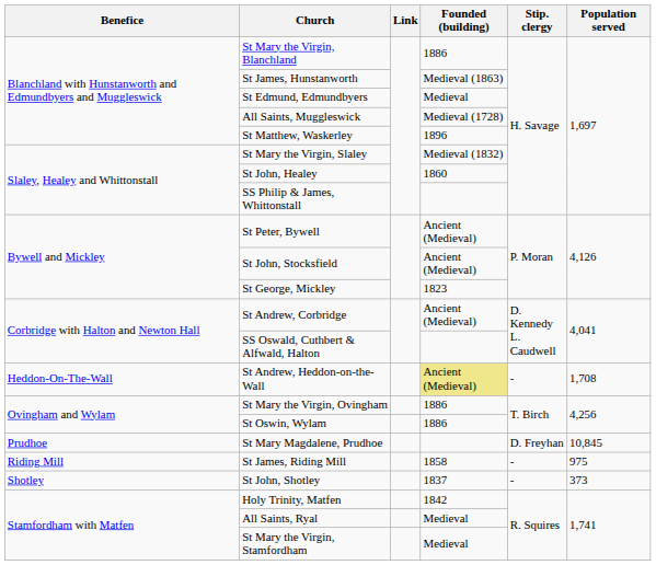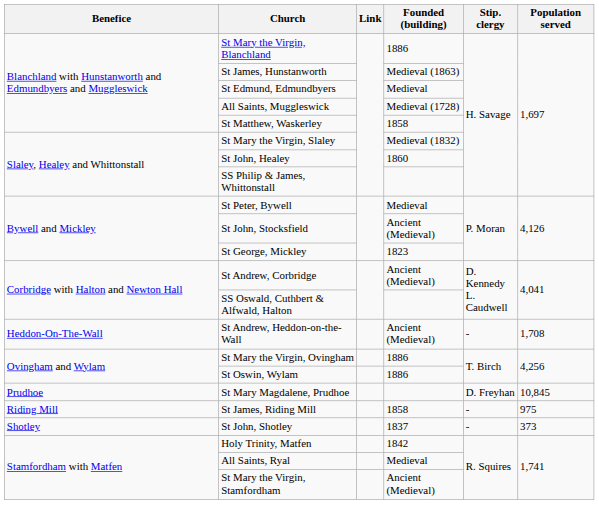 <table class="wikitable">
 <tr>
 <th>Benefice</th>
 <th>Church</th>
 <th>Link</th>
 <th>Founded (building)</th>
 <th>Stip. clergy</th>
 <th>Population served</th>
 </tr>
 <tr>
 <td rowspan="5"><a href='#'>Blanchland</a> with <a href='#'>Hunstanworth</a> and <a href='#'>Edmundbyers</a> and <a href='#'>Muggleswick</a></td>
 <td><a href='#'>St Mary the Virgin, Blanchland</a></td>
 <td rowspan="8"></td>
 <td>1886</td>
 <td rowspan="8">H. Savage</td>
 <td rowspan="8">1,697</td>
 </tr>
 <tr>
 <td>St James, Hunstanworth</td>
 <td>Medieval (1863)</td>
 </tr>
 <tr>
 <td>St Edmund, Edmundbyers</td>
 <td>Medieval</td>
 </tr>
 <tr>
 <td>All Saints, Muggleswick</td>
 <td>Medieval (1728)</td>
 </tr>
 <tr>
 <td>St Matthew, Waskerley</td>
-<td>1896</td>
+<td>1858</td>
 </tr>
 <tr>
 <td rowspan="3"><a href='#'>Slaley</a>, <a href='#'>Healey</a> and Whittonstall</td>
 <td>St Mary the Virgin, Slaley</td>
 <td>Medieval (1832)</td>
 </tr>
 <tr>
 <td>St John, Healey</td>
 <td>1860</td>
 </tr>
 <tr>
 <td>SS Philip & James, Whittonstall</td>
 <td></td>
 </tr>
 <tr>
 <td rowspan="3"><a href='#'>Bywell</a> and <a href='#'>Mickley</a></td>
 <td>St Peter, Bywell</td>
 <td rowspan="3"></td>
-<td>Ancient (Medieval)</td>
+<td>Medieval</td>
 <td rowspan="3">P. Moran</td>
 <td rowspan="3">4,126</td>
 </tr>
 <tr>
 <td>St John, Stocksfield</td>
 <td>Ancient (Medieval)</td>
 </tr>
 <tr>
 <td>St George, Mickley</td>
 <td>1823</td>
 </tr>
 <tr>
 <td rowspan="2"><a href='#'>Corbridge</a> with <a href='#'>Halton</a> and <a href='#'>Newton Hall</a></td>
 <td>St Andrew, Corbridge</td>
 <td rowspan="2"></td>
 <td>Ancient (Medieval)</td>
 <td rowspan="2">D. Kennedy<br>L. Caudwell</td>
 <td rowspan="2">4,041</td>
 </tr>
 <tr>
 <td>SS Oswald, Cuthbert & Alfwald, Halton</td>
 <td></td>
 </tr>
 <tr>
 <td><a href='#'>Heddon-On-The-Wall</a></td>
 <td>St Andrew, Heddon-on-the-Wall</td>
 <td></td>
-<td style="background: khaki;">Ancient (Medieval)</td>
+<td>Ancient (Medieval)</td>
 <td>-</td>
 <td>1,708</td>
 </tr>
 <tr>
 <td rowspan="2"><a href='#'>Ovingham</a> and <a href='#'>Wylam</a></td>
 <td>St Mary the Virgin, Ovingham</td>
 <td></td>
 <td>1886</td>
 <td rowspan="2">T. Birch</td>
 <td rowspan="2">4,256</td>
 </tr>
 <tr>
 <td>St Oswin, Wylam</td>
 <td></td>
 <td>1886</td>
 </tr>
 <tr>
 <td><a href='#'>Prudhoe</a></td>
 <td>St Mary Magdalene, Prudhoe</td>
 <td></td>
 <td></td>
 <td>D. Freyhan</td>
 <td>10,845</td>
 </tr>
 <tr>
 <td><a href='#'>Riding Mill</a></td>
 <td>St James, Riding Mill</td>
 <td></td>
 <td>1858</td>
 <td>-</td>
 <td>975</td>
 </tr>
 <tr>
 <td><a href='#'>Shotley</a></td>
 <td>St John, Shotley</td>
 <td></td>
 <td>1837</td>
 <td>-</td>
 <td>373</td>
 </tr>
 <tr>
 <td rowspan="3"><a href='#'>Stamfordham</a> with <a href='#'>Matfen</a></td>
 <td>Holy Trinity, Matfen</td>
 <td></td>
 <td>1842</td>
 <td rowspan="3">R. Squires</td>
 <td rowspan="3">1,741</td>
 </tr>
 <tr>
 <td>All Saints, Ryal</td>
 <td></td>
 <td>Medieval</td>
 </tr>
 <tr>
 <td>St Mary the Virgin, Stamfordham</td>
 <td></td>
-<td>Medieval</td>
+<td>Ancient (Medieval)</td>
 </tr>
 </table>
